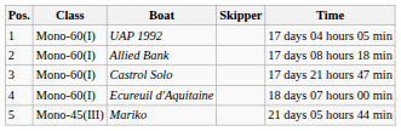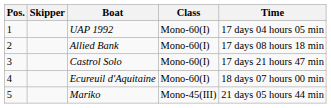 <table class=wikitable>
 <tr>
 <th>Pos.</th>
+<th>Skipper</th>
+<th>Boat</th>
 <th>Class</th>
-<th>Boat</th>
-<th>Skipper</th>
 <th>Time</th>
 </tr>
 <tr>
 <td>1</td>
+<td></td>
+<td><em>UAP 1992</em></td>
 <td>Mono-60(I)</td>
-<td><em>UAP 1992</em></td>
-<td></td>
 <td>17 days 04 hours 05 min</td>
 </tr>
 <tr>
 <td>2</td>
+<td></td>
+<td><em>Allied Bank</em></td>
 <td>Mono-60(I)</td>
-<td><em>Allied Bank</em></td>
-<td></td>
 <td>17 days 08 hours 18 min</td>
 </tr>
 <tr>
 <td>3</td>
+<td></td>
+<td><em>Castrol Solo</em></td>
 <td>Mono-60(I)</td>
-<td><em>Castrol Solo</em></td>
-<td></td>
 <td>17 days 21 hours 47 min</td>
 </tr>
 <tr>
 <td>4</td>
+<td></td>
+<td><em>Ecureuil d'Aquitaine</em></td>
 <td>Mono-60(I)</td>
-<td><em>Ecureuil d'Aquitaine</em></td>
-<td></td>
 <td>18 days 07 hours 00 min</td>
 </tr>
 <tr>
 <td>5</td>
+<td></td>
+<td><em>Mariko</em></td>
 <td>Mono-45(III)</td>
-<td><em>Mariko</em></td>
-<td></td>
 <td>21 days 05 hours 44 min</td>
 </tr>
 </table>
